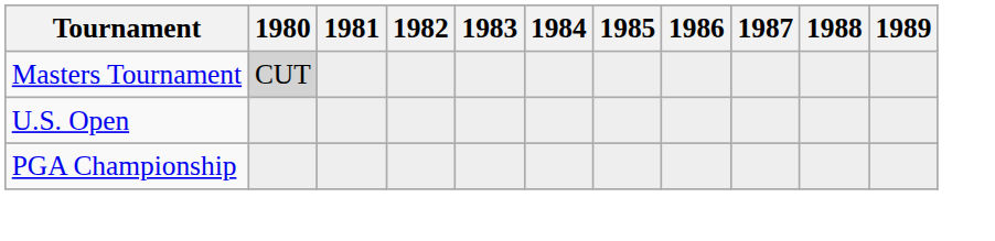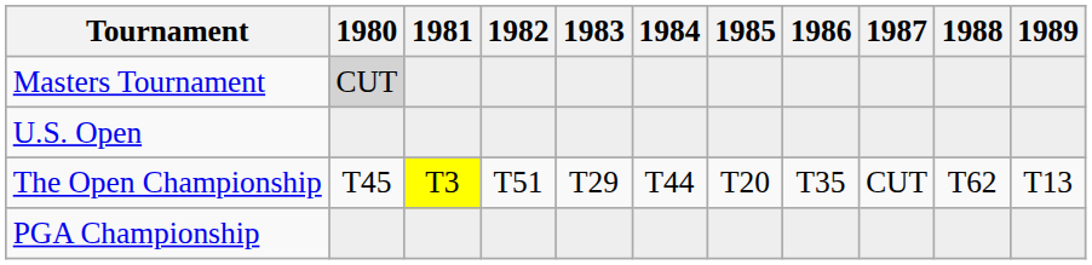 <table class="wikitable" style="font-size:95%;text-align:center;">
 <tr>
 <th>Tournament</th>
 <th>1980</th>
 <th>1981</th>
 <th>1982</th>
 <th>1983</th>
 <th>1984</th>
 <th>1985</th>
 <th>1986</th>
 <th>1987</th>
 <th>1988</th>
 <th>1989</th>
 </tr>
 <tr>
 <td align=left><a href='#'>Masters Tournament</a></td>
 <td style="background: lightgrey;">CUT</td>
 <td style="background:#eeeeee;"></td>
 <td style="background:#eeeeee;"></td>
 <td style="background:#eeeeee;"></td>
 <td style="background:#eeeeee;"></td>
 <td style="background:#eeeeee;"></td>
 <td style="background:#eeeeee;"></td>
 <td style="background:#eeeeee;"></td>
 <td style="background:#eeeeee;"></td>
 <td style="background:#eeeeee;"></td>
 </tr>
 <tr>
 <td align=left><a href='#'>U.S. Open</a></td>
 <td style="background:#eeeeee;"></td>
 <td style="background:#eeeeee;"></td>
 <td style="background:#eeeeee;"></td>
 <td style="background:#eeeeee;"></td>
 <td style="background:#eeeeee;"></td>
 <td style="background:#eeeeee;"></td>
 <td style="background:#eeeeee;"></td>
 <td style="background:#eeeeee;"></td>
 <td style="background:#eeeeee;"></td>
 <td style="background:#eeeeee;"></td>
 </tr>
 <tr>
+<td align=left><a href='#'>The Open Championship</a></td>
+<td>T45</td>
+<td style="background:yellow;">T3</td>
+<td>T51</td>
+<td>T29</td>
+<td>T44</td>
+<td>T20</td>
+<td>T35</td>
+<td>CUT</td>
+<td>T62</td>
+<td>T13</td>
+</tr>
+<tr>
 <td align=left><a href='#'>PGA Championship</a></td>
 <td style="background:#eeeeee;"></td>
 <td style="background:#eeeeee;"></td>
 <td style="background:#eeeeee;"></td>
 <td style="background:#eeeeee;"></td>
 <td style="background:#eeeeee;"></td>
 <td style="background:#eeeeee;"></td>
 <td style="background:#eeeeee;"></td>
 <td style="background:#eeeeee;"></td>
 <td style="background:#eeeeee;"></td>
 <td style="background:#eeeeee;"></td>
 </tr>
 </table>
